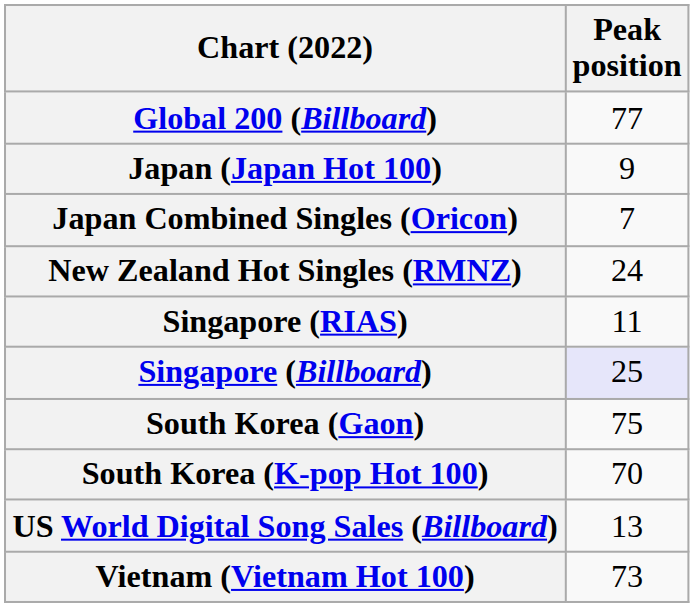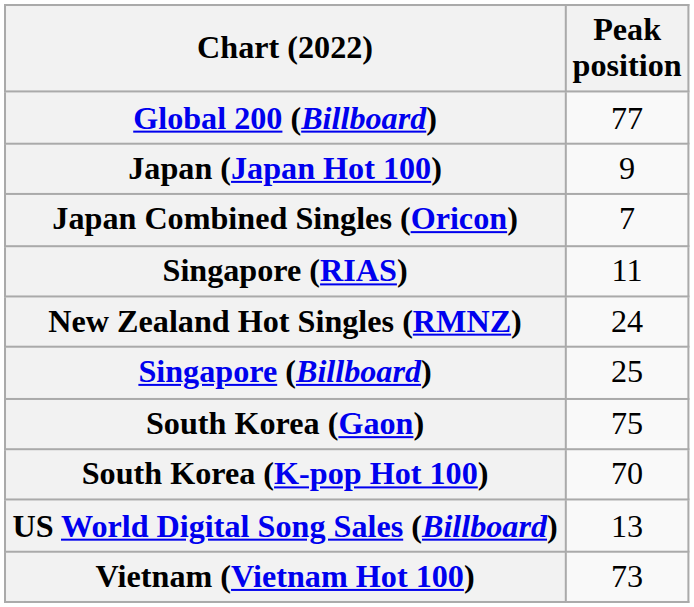 <table class="wikitable sortable plainrowheaders" style="text-align:center">
 <tr>
 <th scope="col">Chart (2022)</th>
 <th scope="col">Peak<br>position</th>
 </tr>
 <tr>
 <th scope="row"><a href='#'>Global 200</a> (<em><a href='#'>Billboard</a></em>)</th>
 <td>77</td>
 </tr>
 <tr>
 <th scope="row">Japan (<a href='#'>Japan Hot 100</a>)</th>
 <td>9</td>
 </tr>
 <tr>
 <th scope="row">Japan Combined Singles (<a href='#'>Oricon</a>)</th>
 <td>7</td>
 </tr>
 <tr>
+<th scope="row">Singapore (<a href='#'>RIAS</a>)</th>
+<td>11</td>
+</tr>
+<tr>
 <th scope="row">New Zealand Hot Singles (<a href='#'>RMNZ</a>)</th>
 <td>24</td>
 </tr>
 <tr>
-<th scope="row">Singapore (<a href='#'>RIAS</a>)</th>
-<td>11</td>
-</tr>
-<tr>
 <th scope="row"><a href='#'>Singapore</a> (<em><a href='#'>Billboard</a></em>)</th>
-<td style="background: lavender;">25</td>
+<td>25</td>
 </tr>
 <tr>
 <th scope="row">South Korea (<a href='#'>Gaon</a>)</th>
 <td>75</td>
 </tr>
 <tr>
 <th scope="row">South Korea (<a href='#'>K-pop Hot 100</a>)</th>
 <td>70</td>
 </tr>
 <tr>
 <th scope="row">US <a href='#'>World Digital Song Sales</a> (<em><a href='#'>Billboard</a></em>)</th>
 <td>13</td>
 </tr>
 <tr>
 <th scope="row">Vietnam (<a href='#'>Vietnam Hot 100</a>)</th>
 <td>73</td>
 </tr>
 </table>
